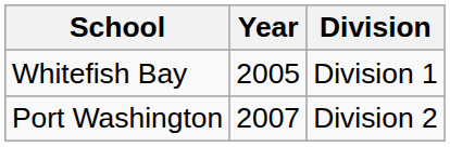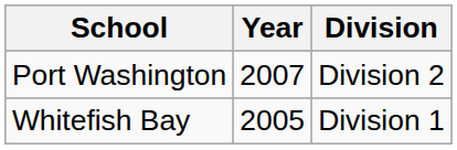 <table class="wikitable">
 <tr>
 <th>School</th>
 <th>Year</th>
 <th>Division</th>
 </tr>
 <tr>
+<td>Port Washington</td>
+<td>2007</td>
+<td>Division 2</td>
+</tr>
+<tr>
 <td>Whitefish Bay</td>
 <td>2005</td>
 <td>Division 1</td>
 </tr>
-<tr>
-<td>Port Washington</td>
-<td>2007</td>
-<td>Division 2</td>
-</tr>
 </table>
